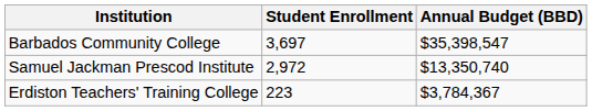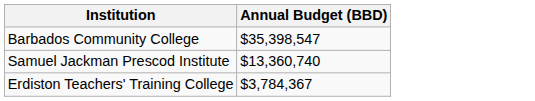 <table class="wikitable">
 <tr>
 <th>Institution</th>
-<th>Student Enrollment</th>
 <th>Annual Budget (BBD)</th>
 </tr>
 <tr>
 <td>Barbados Community College</td>
-<td>3,697</td>
 <td>$35,398,547</td>
 </tr>
 <tr>
 <td>Samuel Jackman Prescod Institute</td>
-<td>2,972</td>
-<td>$13,350,740</td>
+<td>$13,360,740</td>
 </tr>
 <tr>
 <td>Erdiston Teachers' Training College</td>
-<td>223</td>
 <td>$3,784,367</td>
 </tr>
 </table>
